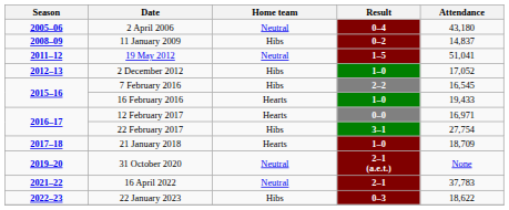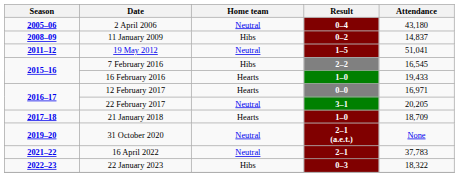 <table class="wikitable" style="text-align: center; width=55%; font-size: 11px">
 <tr>
 <th style="width:10%;">Season</th>
 <th style="width:15%;">Date</th>
 <th style="width:15%;">Home team</th>
 <th style="width:10%;">Result</th>
 <th style="width:10%;">Attendance</th>
 </tr>
 <tr>
 <td><strong><a href='#'>2005–06</a></strong></td>
 <td>2 April 2006</td>
 <td><a href='#'>Neutral</a></td>
 <td style="background:maroon;color:white;"><strong>0–4</strong></td>
 <td>43,180</td>
 </tr>
 <tr>
 <td><strong><a href='#'>2008–09</a></strong></td>
 <td>11 January 2009</td>
 <td>Hibs</td>
 <td style="background:maroon;color:white;"><strong>0–2</strong></td>
 <td>14,837</td>
 </tr>
 <tr>
 <td><strong><a href='#'>2011–12</a></strong></td>
 <td><a href='#'>19 May 2012</a></td>
 <td><a href='#'>Neutral</a></td>
 <td style="background:maroon;color:white;"><strong>1–5</strong></td>
 <td>51,041</td>
 </tr>
 <tr>
-<td><strong><a href='#'>2012–13</a></strong></td>
-<td>2 December 2012</td>
-<td>Hibs</td>
-<td style="background:green;color:white;"><strong>1–0</strong></td>
-<td>17,052</td>
-</tr>
-<tr>
 <td rowspan=2><strong><a href='#'>2015–16</a></strong></td>
 <td>7 February 2016</td>
 <td>Hibs</td>
 <td style="background:grey;color:white;"><strong>2–2</strong></td>
 <td>16,545</td>
 </tr>
 <tr>
 <td>16 February 2016</td>
 <td>Hearts</td>
 <td style="background:green;color:white;"><strong>1–0</strong></td>
 <td>19,433</td>
 </tr>
 <tr>
 <td rowspan=2><strong><a href='#'>2016–17</a></strong></td>
 <td>12 February 2017</td>
 <td>Hearts</td>
 <td style="background:grey;color:white;"><strong>0–0</strong></td>
 <td>16,971</td>
 </tr>
 <tr>
 <td>22 February 2017</td>
-<td>Hibs</td>
+<td><a href='#'>Neutral</a></td>
 <td style="background:green;color:white;"><strong>3–1</strong></td>
-<td>27,754</td>
+<td>20,205</td>
 </tr>
 <tr>
 <td><strong><a href='#'>2017–18</a></strong></td>
 <td>21 January 2018</td>
 <td>Hearts</td>
 <td style="background:maroon;color:white;"><strong>1–0</strong></td>
 <td>18,709</td>
 </tr>
 <tr>
 <td><strong><a href='#'>2019–20</a></strong></td>
 <td>31 October 2020</td>
 <td><a href='#'>Neutral</a></td>
 <td style="background:maroon;color:white;"><strong>2–1</strong><br><strong>(a.e.t.)</strong></td>
 <td><a href='#'>None</a></td>
 </tr>
 <tr>
 <td><strong><a href='#'>2021–22</a></strong></td>
 <td>16 April 2022</td>
 <td><a href='#'>Neutral</a></td>
 <td style="background:maroon;color:white;"><strong>2–1</strong></td>
 <td>37,783</td>
 </tr>
 <tr>
 <td><strong><a href='#'>2022–23</a></strong></td>
 <td>22 January 2023</td>
 <td>Hibs</td>
 <td style="background:maroon;color:white;"><strong>0–3</strong></td>
-<td>18,622</td>
+<td>18,322</td>
 </tr>
 <tr>
 </tr>
 </table>
